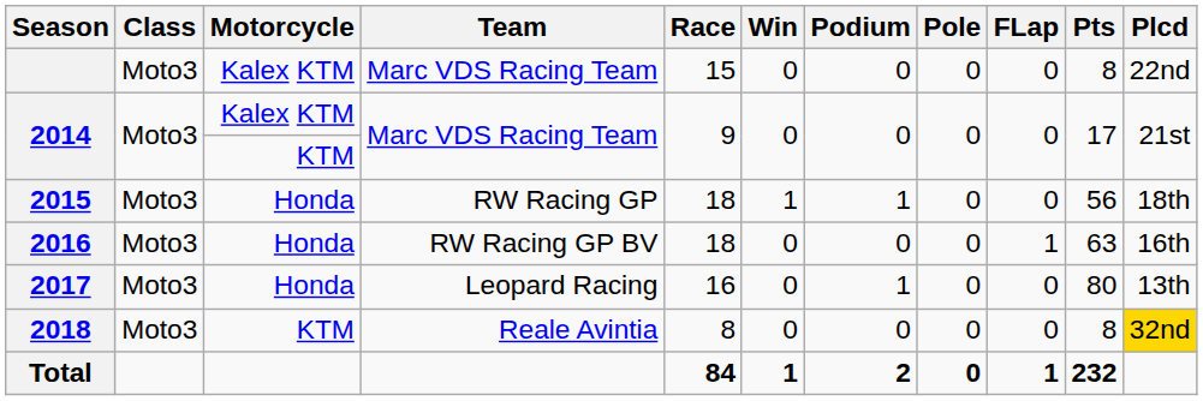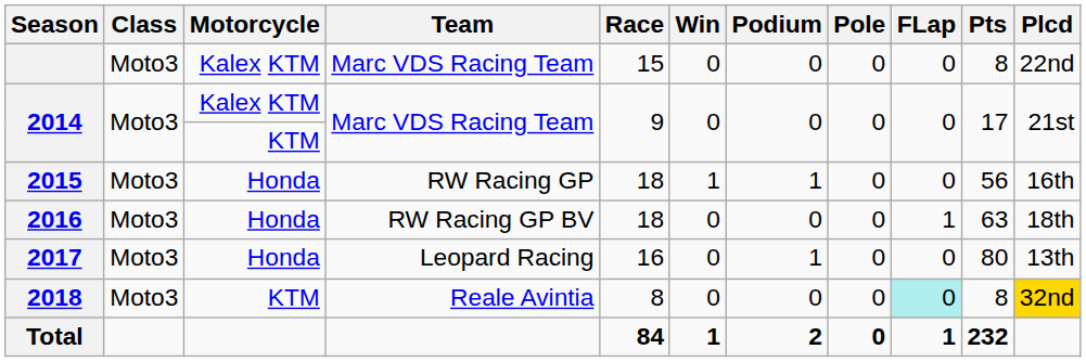 <table class="wikitable">
 <tr>
 <th>Season</th>
 <th>Class</th>
 <th>Motorcycle</th>
 <th>Team</th>
 <th>Race</th>
 <th>Win</th>
 <th>Podium</th>
 <th>Pole</th>
 <th>FLap</th>
 <th>Pts</th>
 <th>Plcd</th>
 </tr>
 <tr align="right">
 <th></th>
 <td>Moto3</td>
 <td><a href='#'>Kalex</a> <a href='#'>KTM</a></td>
 <td><a href='#'>Marc VDS Racing Team</a></td>
 <td>15</td>
 <td>0</td>
 <td>0</td>
 <td>0</td>
 <td>0</td>
 <td>8</td>
 <td>22nd</td>
 </tr>
 <tr align="right">
 <th rowspan=2><a href='#'>2014</a></th>
 <td rowspan=2>Moto3</td>
 <td><a href='#'>Kalex</a> <a href='#'>KTM</a></td>
 <td rowspan=2><a href='#'>Marc VDS Racing Team</a></td>
 <td rowspan=2>9</td>
 <td rowspan=2>0</td>
 <td rowspan=2>0</td>
 <td rowspan=2>0</td>
 <td rowspan=2>0</td>
 <td rowspan=2>17</td>
 <td rowspan=2>21st</td>
 </tr>
 <tr align="right">
 <td><a href='#'>KTM</a></td>
 </tr>
 <tr align="right">
 <th><a href='#'>2015</a></th>
 <td>Moto3</td>
 <td><a href='#'>Honda</a></td>
 <td>RW Racing GP</td>
 <td>18</td>
 <td>1</td>
 <td>1</td>
 <td>0</td>
 <td>0</td>
 <td>56</td>
-<td>18th</td>
+<td>16th</td>
 </tr>
 <tr align="right">
 <th><a href='#'>2016</a></th>
 <td>Moto3</td>
 <td><a href='#'>Honda</a></td>
 <td>RW Racing GP BV</td>
 <td>18</td>
 <td>0</td>
 <td>0</td>
 <td>0</td>
 <td>1</td>
 <td>63</td>
-<td>16th</td>
+<td>18th</td>
 </tr>
 <tr align="right">
 <th><a href='#'>2017</a></th>
 <td>Moto3</td>
 <td><a href='#'>Honda</a></td>
 <td>Leopard Racing</td>
 <td>16</td>
 <td>0</td>
 <td>1</td>
 <td>0</td>
 <td>0</td>
 <td>80</td>
 <td>13th</td>
 </tr>
 <tr align="right">
 <th><a href='#'>2018</a></th>
 <td>Moto3</td>
 <td><a href='#'>KTM</a></td>
 <td><a href='#'>Reale Avintia</a></td>
 <td>8</td>
 <td>0</td>
 <td>0</td>
 <td>0</td>
-<td>0</td>
+<td style="background: paleturquoise;">0</td>
 <td>8</td>
 <td style="background: gold;">32nd</td>
 </tr>
 <tr align="right">
 <th>Total</th>
 <td></td>
 <td></td>
 <td></td>
 <td><strong>84</strong></td>
 <td><strong>1</strong></td>
 <td><strong>2</strong></td>
 <td><strong>0</strong></td>
 <td><strong>1</strong></td>
 <td><strong>232</strong></td>
 <td></td>
 </tr>
 </table>
